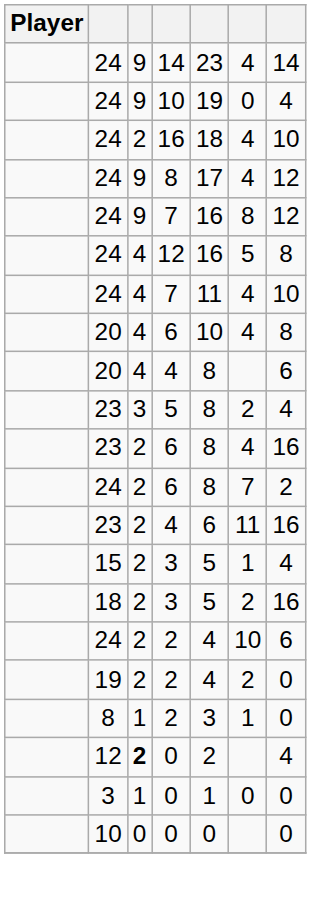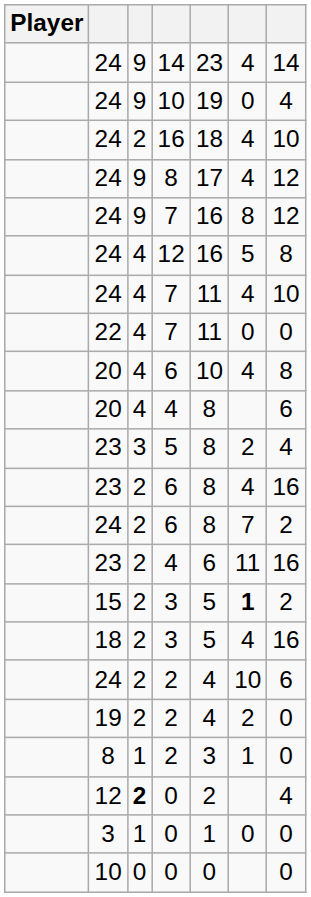 <table class="wikitable sortable" style="text-align:center;">
 <tr>
 <th>Player</th>
 <th></th>
 <th></th>
 <th></th>
 <th></th>
 <th data-sort-type="number"></th>
 <th></th>
 </tr>
 <tr>
 <td></td>
 <td>24</td>
 <td>9</td>
 <td>14</td>
 <td>23</td>
 <td>4</td>
 <td>14</td>
 </tr>
 <tr>
 <td></td>
 <td>24</td>
 <td>9</td>
 <td>10</td>
 <td>19</td>
 <td>0</td>
 <td>4</td>
 </tr>
 <tr>
 <td></td>
 <td>24</td>
 <td>2</td>
 <td>16</td>
 <td>18</td>
 <td>4</td>
 <td>10</td>
 </tr>
 <tr>
 <td></td>
 <td>24</td>
 <td>9</td>
 <td>8</td>
 <td>17</td>
 <td>4</td>
 <td>12</td>
 </tr>
 <tr>
 <td></td>
 <td>24</td>
 <td>9</td>
 <td>7</td>
 <td>16</td>
 <td>8</td>
 <td>12</td>
 </tr>
 <tr>
 <td></td>
 <td>24</td>
 <td>4</td>
 <td>12</td>
 <td>16</td>
 <td>5</td>
 <td>8</td>
 </tr>
 <tr>
 <td></td>
 <td>24</td>
 <td>4</td>
 <td>7</td>
 <td>11</td>
 <td>4</td>
 <td>10</td>
 </tr>
 <tr>
 <td></td>
+<td>22</td>
+<td>4</td>
+<td>7</td>
+<td>11</td>
+<td>0</td>
+<td>0</td>
+</tr>
+<tr>
+<td></td>
 <td>20</td>
 <td>4</td>
 <td>6</td>
 <td>10</td>
 <td>4</td>
 <td>8</td>
 </tr>
 <tr>
 <td></td>
 <td>20</td>
 <td>4</td>
 <td>4</td>
 <td>8</td>
 <td></td>
 <td>6</td>
 </tr>
 <tr>
 <td></td>
 <td>23</td>
 <td>3</td>
 <td>5</td>
 <td>8</td>
 <td>2</td>
 <td>4</td>
 </tr>
 <tr>
 <td></td>
 <td>23</td>
 <td>2</td>
 <td>6</td>
 <td>8</td>
 <td>4</td>
 <td>16</td>
 </tr>
 <tr>
 <td></td>
 <td>24</td>
 <td>2</td>
 <td>6</td>
 <td>8</td>
 <td>7</td>
 <td>2</td>
 </tr>
 <tr>
 <td></td>
 <td>23</td>
 <td>2</td>
 <td>4</td>
 <td>6</td>
 <td>11</td>
 <td>16</td>
 </tr>
 <tr>
 <td></td>
 <td>15</td>
 <td>2</td>
 <td>3</td>
 <td>5</td>
-<td>1</td>
-<td>4</td>
+<td><strong>1</strong></td>
+<td>2</td>
 </tr>
 <tr>
 <td></td>
 <td>18</td>
 <td>2</td>
 <td>3</td>
 <td>5</td>
-<td>2</td>
+<td>4</td>
 <td>16</td>
 </tr>
 <tr>
 <td></td>
 <td>24</td>
 <td>2</td>
 <td>2</td>
 <td>4</td>
 <td>10</td>
 <td>6</td>
 </tr>
 <tr>
 <td></td>
 <td>19</td>
 <td>2</td>
 <td>2</td>
 <td>4</td>
 <td>2</td>
 <td>0</td>
 </tr>
 <tr>
 <td></td>
 <td>8</td>
 <td>1</td>
 <td>2</td>
 <td>3</td>
 <td>1</td>
 <td>0</td>
 </tr>
 <tr>
 <td></td>
 <td>12</td>
 <td><strong>2</strong></td>
 <td>0</td>
 <td>2</td>
 <td></td>
 <td>4</td>
 </tr>
 <tr>
 <td></td>
 <td>3</td>
 <td>1</td>
 <td>0</td>
 <td>1</td>
 <td>0</td>
 <td>0</td>
 </tr>
 <tr>
 <td></td>
 <td>10</td>
 <td>0</td>
 <td>0</td>
 <td>0</td>
 <td></td>
 <td>0</td>
 </tr>
 <tr>
 </tr>
 </table>
